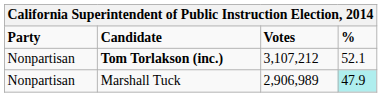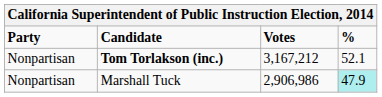 <table class="wikitable">
 <tr>
 <th colspan="4">California Superintendent of Public Instruction Election, 2014</th>
 </tr>
 <tr>
 <td><strong>Party</strong></td>
 <td><strong>Candidate</strong></td>
 <td><strong>Votes</strong></td>
 <td><strong>%</strong></td>
 </tr>
 <tr>
 <td>Nonpartisan</td>
 <td><strong>Tom Torlakson (inc.)</strong></td>
-<td>3,107,212</td>
+<td>3,167,212</td>
 <td>52.1</td>
 </tr>
 <tr>
 <td>Nonpartisan</td>
 <td>Marshall Tuck</td>
-<td>2,906,989</td>
+<td>2,906,986</td>
 <td style="background: paleturquoise;">47.9</td>
 </tr>
 </table>
